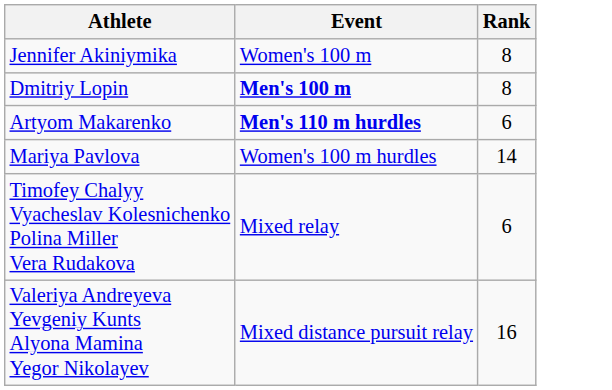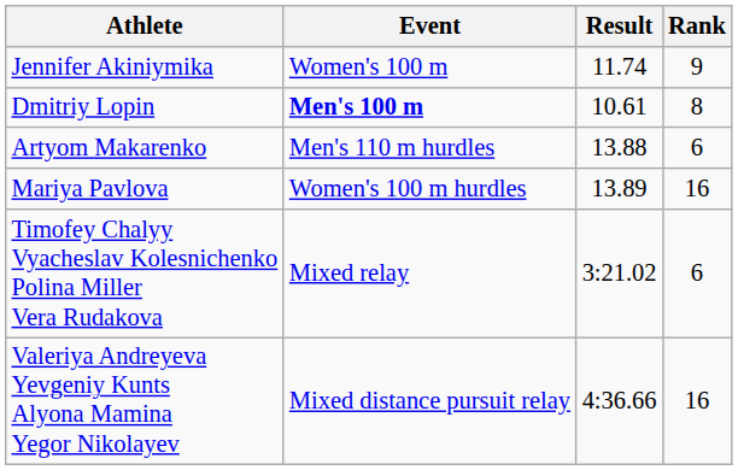 <table class="wikitable" style="text-align:center; font-size:90%">
 <tr>
 <th>Athlete</th>
 <th>Event</th>
+<th>Result</th>
 <th>Rank</th>
 </tr>
 <tr>
 <td align=left><a href='#'>Jennifer Akiniymika</a></td>
 <td align=left><a href='#'>Women's 100 m</a></td>
-<td>8</td>
+<td>11.74</td>
+<td>9</td>
 </tr>
 <tr>
 <td align=left><a href='#'>Dmitriy Lopin</a></td>
 <td align=left><strong><a href='#'>Men's 100 m</a></strong></td>
+<td>10.61</td>
 <td>8</td>
 </tr>
 <tr>
 <td align=left><a href='#'>Artyom Makarenko</a></td>
-<td align=left><strong><a href='#'>Men's 110 m hurdles</a></strong></td>
+<td align=left><a href='#'>Men's 110 m hurdles</a></td>
+<td>13.88</td>
 <td>6</td>
 </tr>
 <tr>
 <td align=left><a href='#'>Mariya Pavlova</a></td>
 <td align=left><a href='#'>Women's 100 m hurdles</a></td>
-<td>14</td>
+<td>13.89</td>
+<td>16</td>
 </tr>
 <tr>
 <td align=left><a href='#'>Timofey Chalyy</a><br><a href='#'>Vyacheslav Kolesnichenko</a><br><a href='#'>Polina Miller</a><br><a href='#'>Vera Rudakova</a></td>
 <td align=left><a href='#'>Mixed  relay</a></td>
+<td>3:21.02</td>
 <td>6</td>
 </tr>
 <tr>
 <td align=left><a href='#'>Valeriya Andreyeva</a><br><a href='#'>Yevgeniy Kunts</a><br><a href='#'>Alyona Mamina</a><br><a href='#'>Yegor Nikolayev</a></td>
 <td align=left><a href='#'>Mixed distance pursuit relay</a></td>
+<td>4:36.66</td>
 <td>16</td>
 </tr>
 </table>
